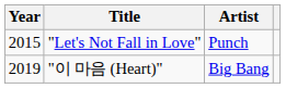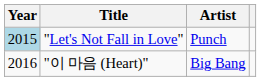 <table class="wikitable sortable">
 <tr>
 <th scope="col">Year</th>
 <th scope="col">Title</th>
 <th scope="col">Artist</th>
 <th scope="col" class="unsortable"></th>
 </tr>
 <tr>
-<td>2015</td>
+<td style="background: lightblue;">2015</td>
 <td>"<a href='#'>Let's Not Fall in Love</a>"</td>
 <td><a href='#'>Punch</a></td>
 <td></td>
 </tr>
 <tr>
-<td>2019</td>
+<td>2016</td>
 <td>"이 마음 (Heart)"</td>
 <td><a href='#'>Big Bang</a></td>
 <td></td>
 </tr>
 </table>
